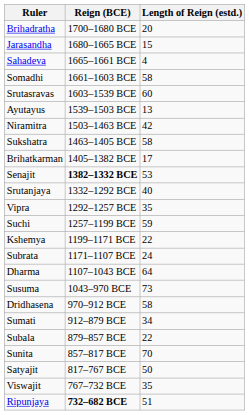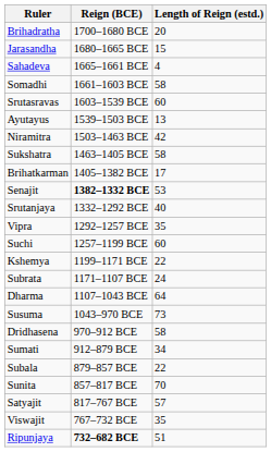 <table class="wikitable">
 <tr>
 <th>Ruler</th>
 <th>Reign (BCE)</th>
 <th>Length of Reign (estd.)</th>
 </tr>
 <tr>
 <td><a href='#'>Brihadratha</a></td>
 <td>1700–1680 BCE</td>
 <td>20</td>
 </tr>
 <tr>
 <td><a href='#'>Jarasandha</a></td>
 <td>1680–1665 BCE</td>
 <td>15</td>
 </tr>
 <tr>
 <td><a href='#'>Sahadeva</a></td>
 <td>1665–1661 BCE</td>
 <td>4</td>
 </tr>
 <tr>
 <td>Somadhi</td>
 <td>1661–1603 BCE</td>
 <td>58</td>
 </tr>
 <tr>
 <td>Srutasravas</td>
 <td>1603–1539 BCE</td>
 <td>60</td>
 </tr>
 <tr>
 <td>Ayutayus</td>
 <td>1539–1503 BCE</td>
 <td>13</td>
 </tr>
 <tr>
 <td>Niramitra</td>
 <td>1503–1463 BCE</td>
 <td>42</td>
 </tr>
 <tr>
 <td>Sukshatra</td>
 <td>1463–1405 BCE</td>
 <td>58</td>
 </tr>
 <tr>
 <td>Brihatkarman</td>
 <td>1405–1382 BCE</td>
 <td>17</td>
 </tr>
 <tr>
 <td>Senajit</td>
 <td><strong>1382–1332 BCE</strong></td>
 <td>53</td>
 </tr>
 <tr>
 <td>Srutanjaya</td>
 <td>1332–1292 BCE</td>
 <td>40</td>
 </tr>
 <tr>
 <td>Vipra</td>
 <td>1292–1257 BCE</td>
 <td>35</td>
 </tr>
 <tr>
 <td>Suchi</td>
 <td>1257–1199 BCE</td>
-<td>59</td>
+<td>60</td>
 </tr>
 <tr>
 <td>Kshemya</td>
 <td>1199–1171 BCE</td>
 <td>22</td>
 </tr>
 <tr>
 <td>Subrata</td>
 <td>1171–1107 BCE</td>
 <td>24</td>
 </tr>
 <tr>
 <td>Dharma</td>
 <td>1107–1043 BCE</td>
 <td>64</td>
 </tr>
 <tr>
 <td>Susuma</td>
 <td>1043–970 BCE</td>
 <td>73</td>
 </tr>
 <tr>
 <td>Dridhasena</td>
 <td>970–912 BCE</td>
 <td>58</td>
 </tr>
 <tr>
 <td>Sumati</td>
 <td>912–879 BCE</td>
 <td>34</td>
 </tr>
 <tr>
 <td>Subala</td>
 <td>879–857 BCE</td>
 <td>22</td>
 </tr>
 <tr>
 <td>Sunita</td>
 <td>857–817 BCE</td>
 <td>70</td>
 </tr>
 <tr>
 <td>Satyajit</td>
 <td>817–767 BCE</td>
-<td>50</td>
+<td>57</td>
 </tr>
 <tr>
 <td>Viswajit</td>
 <td>767–732 BCE</td>
 <td>35</td>
 </tr>
 <tr>
 <td><a href='#'>Ripunjaya</a></td>
 <td><strong>732–682 BCE</strong></td>
 <td>51</td>
 </tr>
 </table>
